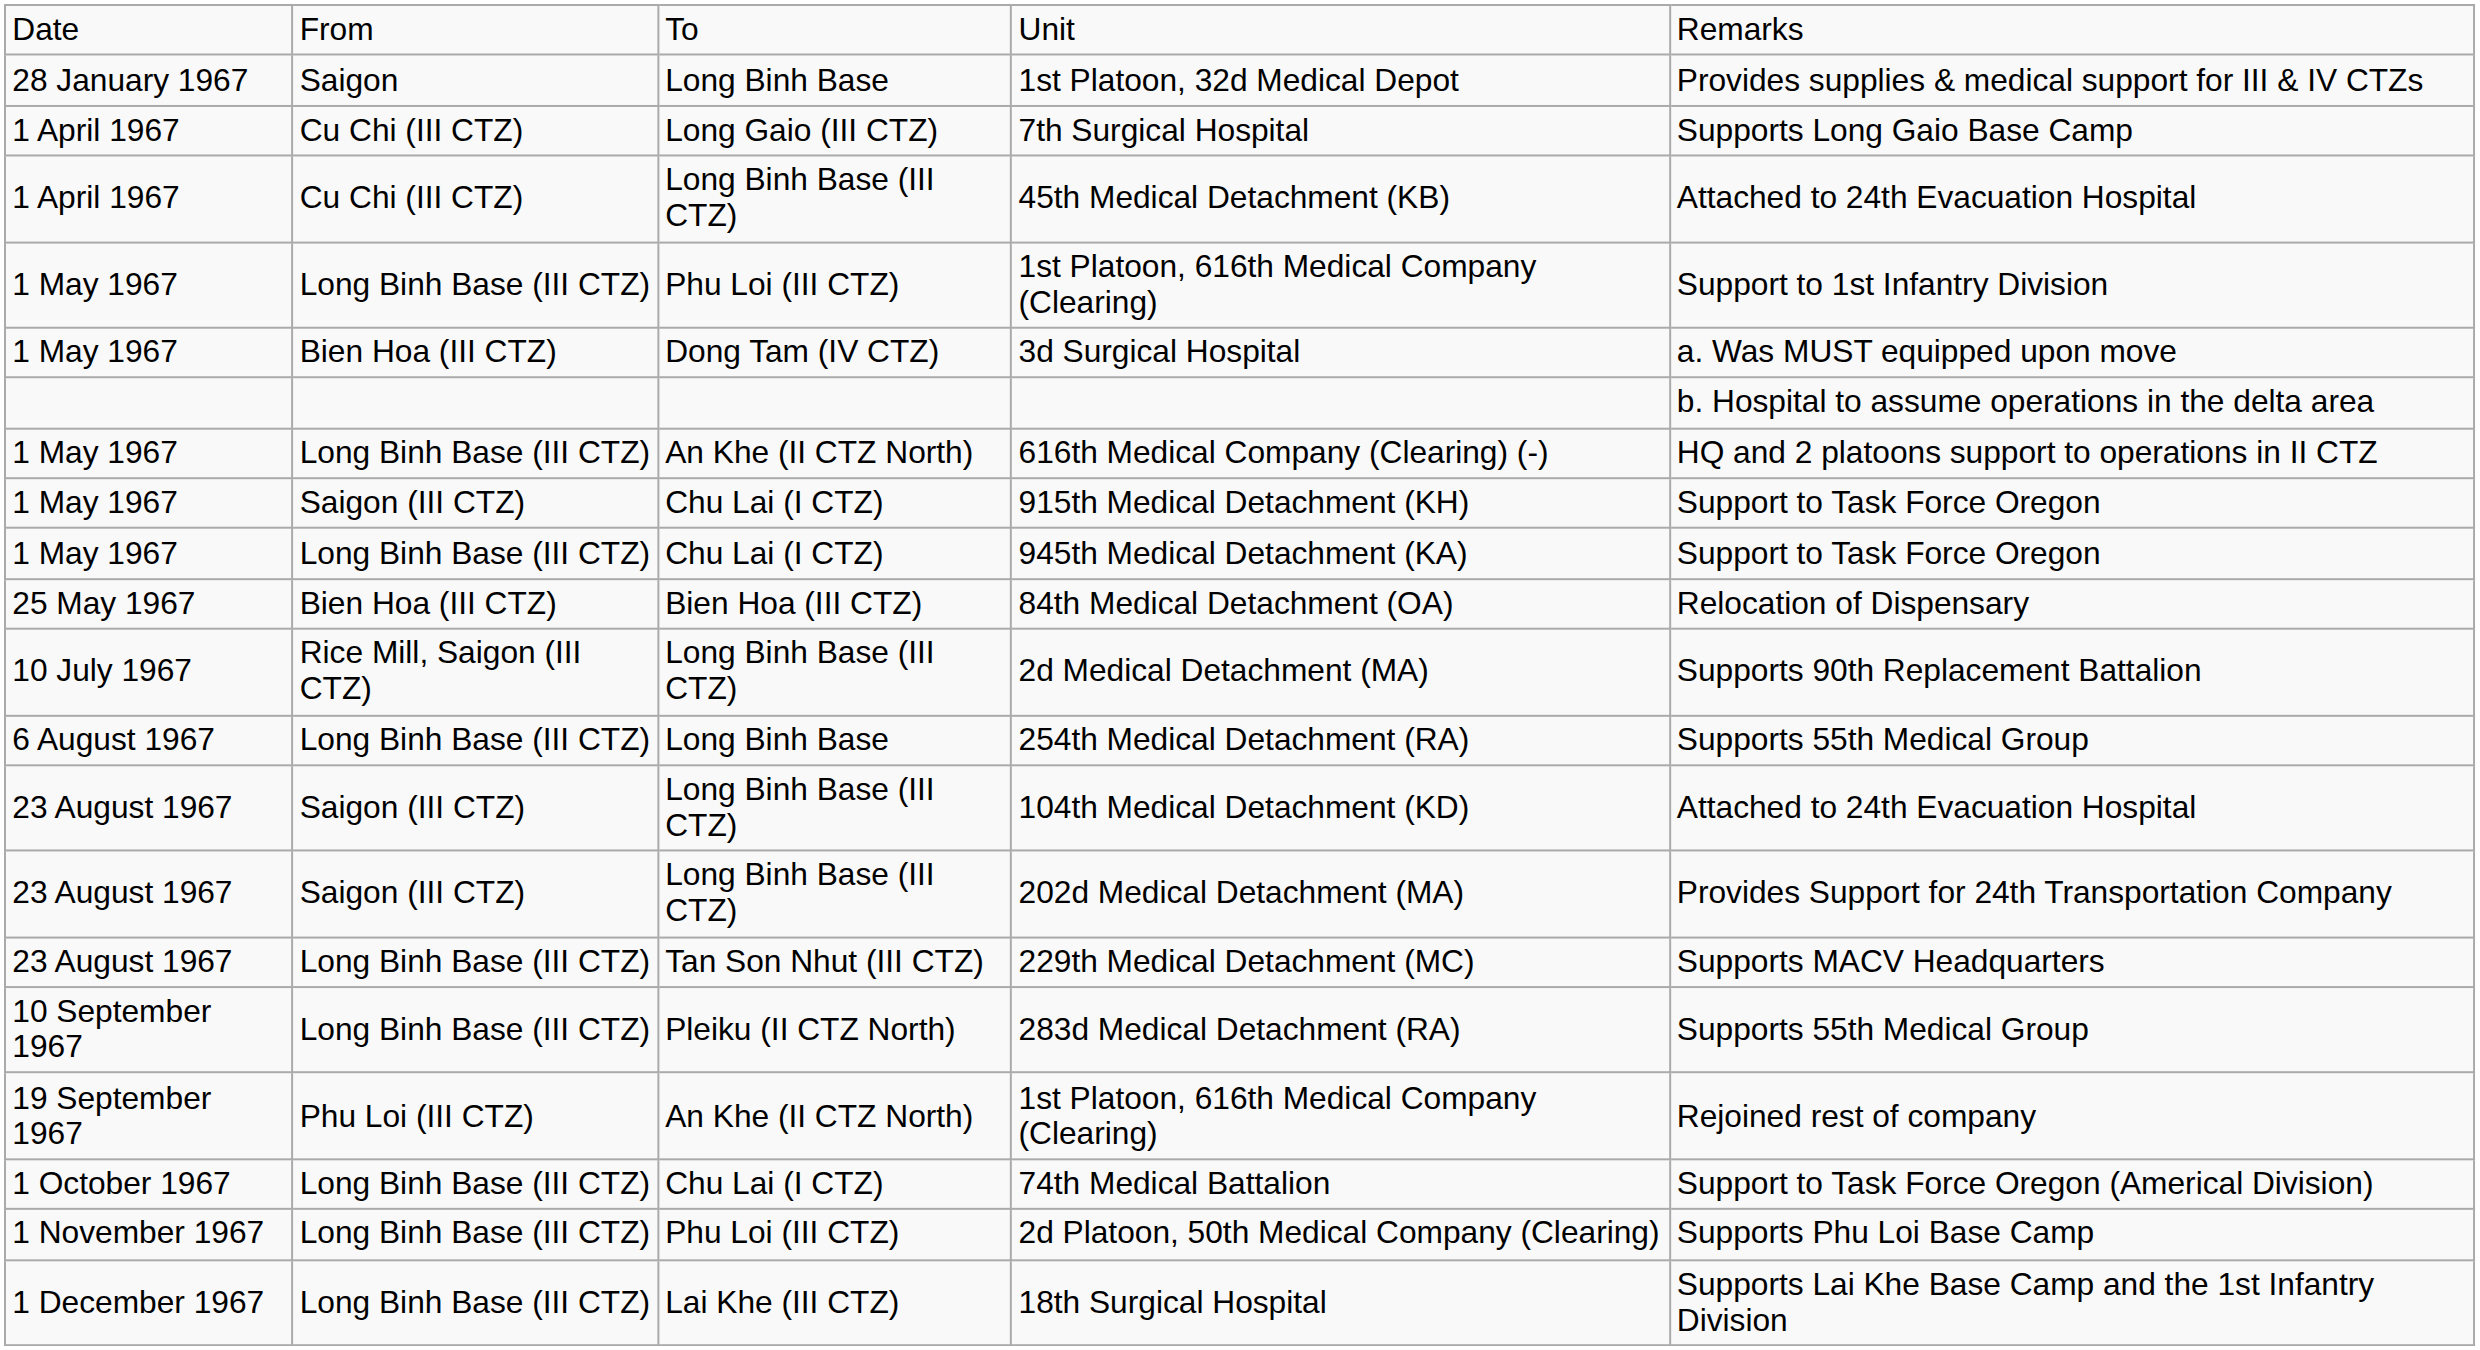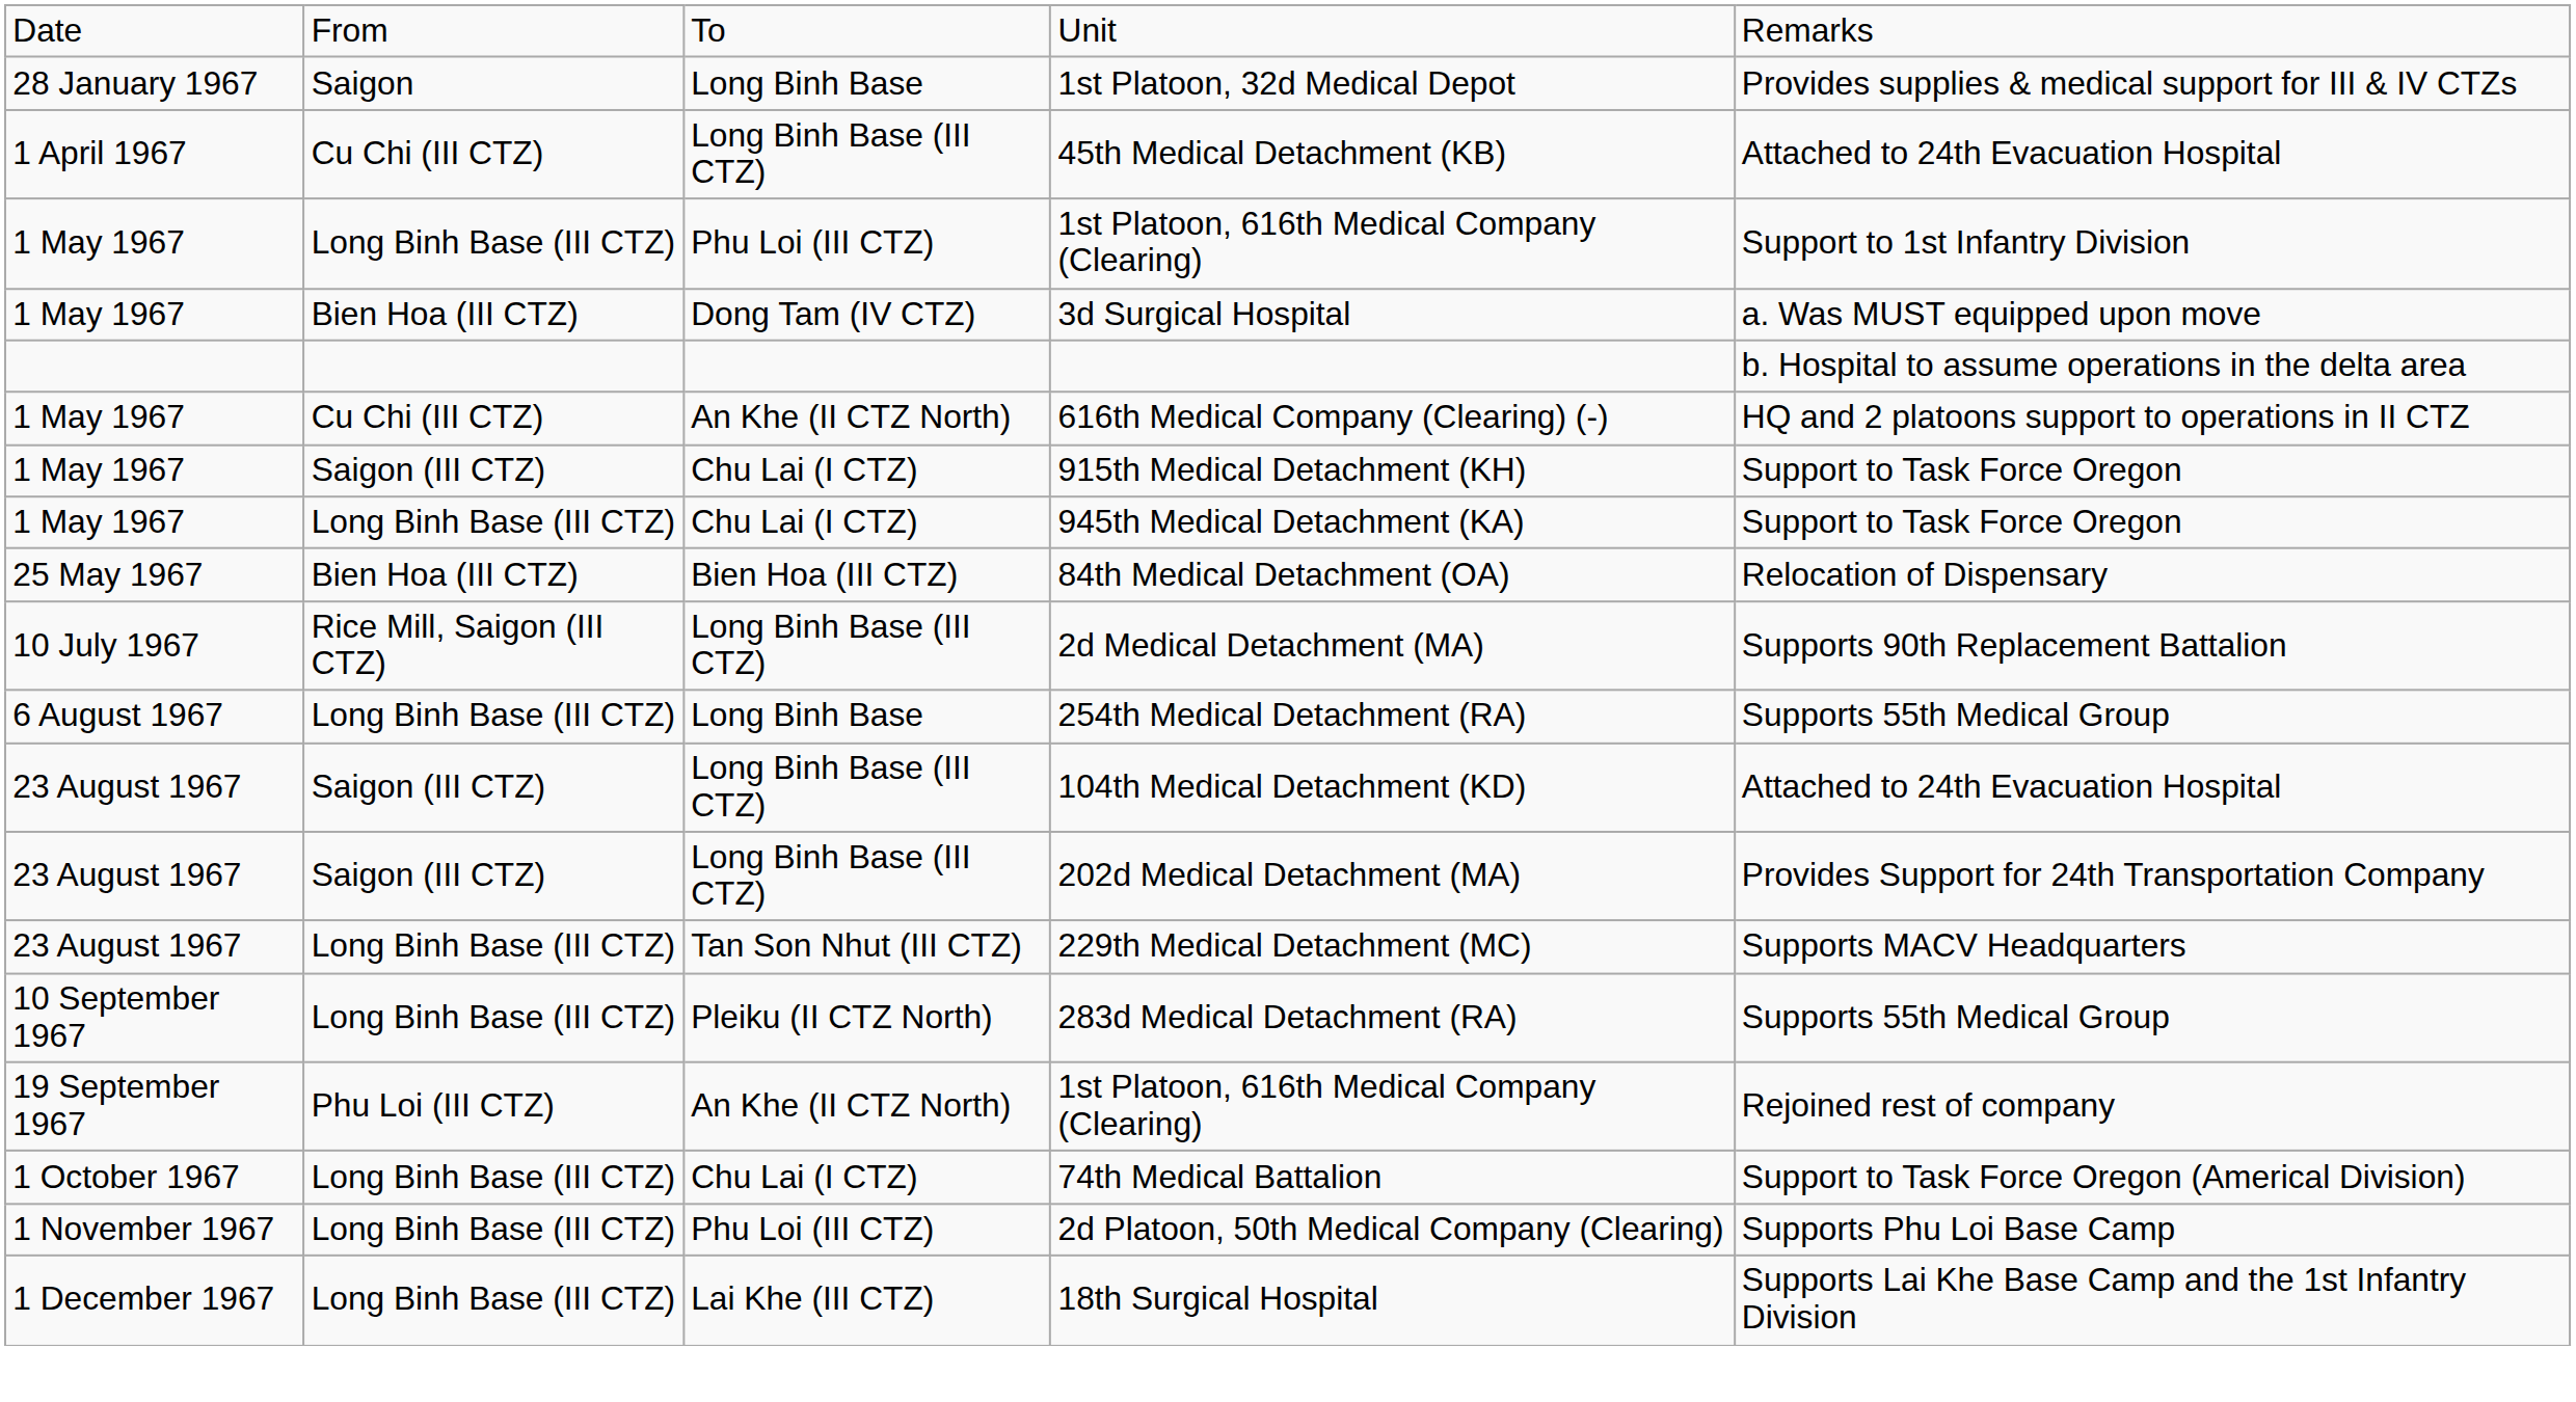 <table class="wikitable">
 <tr>
 <td>Date</td>
 <td>From</td>
 <td>To</td>
 <td>Unit</td>
 <td>Remarks</td>
 </tr>
 <tr>
 <td>28 January 1967</td>
 <td>Saigon</td>
 <td>Long Binh Base</td>
 <td>1st Platoon, 32d Medical Depot</td>
 <td>Provides supplies & medical support for III & IV CTZs</td>
-</tr>
-<tr>
-<td>1 April 1967</td>
-<td>Cu Chi (III CTZ)</td>
-<td>Long Gaio (III CTZ)</td>
-<td>7th Surgical Hospital</td>
-<td>Supports Long Gaio Base Camp</td>
 </tr>
 <tr>
 <td>1 April 1967</td>
 <td>Cu Chi (III CTZ)</td>
 <td>Long Binh Base (III CTZ)</td>
 <td>45th Medical Detachment (KB)</td>
 <td>Attached to 24th Evacuation Hospital</td>
 </tr>
 <tr>
 <td>1 May 1967</td>
 <td>Long Binh Base (III CTZ)</td>
 <td>Phu Loi (III CTZ)</td>
 <td>1st Platoon, 616th Medical Company (Clearing)</td>
 <td>Support to 1st Infantry Division</td>
 </tr>
 <tr>
 <td>1 May 1967</td>
 <td>Bien Hoa (III CTZ)</td>
 <td>Dong Tam (IV CTZ)</td>
 <td>3d Surgical Hospital</td>
 <td>a. Was MUST equipped upon move</td>
 </tr>
 <tr>
 <td></td>
 <td></td>
 <td></td>
 <td></td>
 <td>b. Hospital to assume operations in the delta area</td>
 </tr>
 <tr>
 <td>1 May 1967</td>
-<td>Long Binh Base (III CTZ)</td>
+<td>Cu Chi (III CTZ)</td>
 <td>An Khe (II CTZ North)</td>
 <td>616th Medical Company (Clearing) (-)</td>
 <td>HQ and 2 platoons support to operations in II CTZ</td>
 </tr>
 <tr>
 <td>1 May 1967</td>
 <td>Saigon (III CTZ)</td>
 <td>Chu Lai (I CTZ)</td>
 <td>915th Medical Detachment (KH)</td>
 <td>Support to Task Force Oregon</td>
 </tr>
 <tr>
 <td>1 May 1967</td>
 <td>Long Binh Base (III CTZ)</td>
 <td>Chu Lai (I CTZ)</td>
 <td>945th Medical Detachment (KA)</td>
 <td>Support to Task Force Oregon</td>
 </tr>
 <tr>
 <td>25 May 1967</td>
 <td>Bien Hoa (III CTZ)</td>
 <td>Bien Hoa (III CTZ)</td>
 <td>84th Medical Detachment (OA)</td>
 <td>Relocation of Dispensary</td>
 </tr>
 <tr>
 <td>10 July 1967</td>
 <td>Rice Mill, Saigon (III CTZ)</td>
 <td>Long Binh Base (III CTZ)</td>
 <td>2d Medical Detachment (MA)</td>
 <td>Supports 90th Replacement Battalion</td>
 </tr>
 <tr>
 <td>6 August 1967</td>
 <td>Long Binh Base (III CTZ)</td>
 <td>Long Binh Base</td>
 <td>254th Medical Detachment (RA)</td>
 <td>Supports 55th Medical Group</td>
 </tr>
 <tr>
 <td>23 August 1967</td>
 <td>Saigon (III CTZ)</td>
 <td>Long Binh Base (III CTZ)</td>
 <td>104th Medical Detachment (KD)</td>
 <td>Attached to 24th Evacuation Hospital</td>
 </tr>
 <tr>
 <td>23 August 1967</td>
 <td>Saigon (III CTZ)</td>
 <td>Long Binh Base (III CTZ)</td>
 <td>202d Medical Detachment (MA)</td>
 <td>Provides Support for 24th Transportation Company</td>
 </tr>
 <tr>
 <td>23 August 1967</td>
 <td>Long Binh Base (III CTZ)</td>
 <td>Tan Son Nhut (III CTZ)</td>
 <td>229th Medical Detachment (MC)</td>
 <td>Supports MACV Headquarters</td>
 </tr>
 <tr>
 <td>10 September 1967</td>
 <td>Long Binh Base (III CTZ)</td>
 <td>Pleiku (II CTZ North)</td>
 <td>283d Medical Detachment (RA)</td>
 <td>Supports 55th Medical Group</td>
 </tr>
 <tr>
 <td>19 September 1967</td>
 <td>Phu Loi (III CTZ)</td>
 <td>An Khe (II CTZ North)</td>
 <td>1st Platoon, 616th Medical Company (Clearing)</td>
 <td>Rejoined rest of company</td>
 </tr>
 <tr>
 <td>1 October 1967</td>
 <td>Long Binh Base (III CTZ)</td>
 <td>Chu Lai (I CTZ)</td>
 <td>74th Medical Battalion</td>
 <td>Support to Task Force Oregon (Americal Division)</td>
 </tr>
 <tr>
 <td>1 November 1967</td>
 <td>Long Binh Base (III CTZ)</td>
 <td>Phu Loi (III CTZ)</td>
 <td>2d Platoon, 50th Medical Company (Clearing)</td>
 <td>Supports Phu Loi Base Camp</td>
 </tr>
 <tr>
 <td>1 December 1967</td>
 <td>Long Binh Base (III CTZ)</td>
 <td>Lai Khe (III CTZ)</td>
 <td>18th Surgical Hospital</td>
 <td>Supports Lai Khe Base Camp and the 1st Infantry Division</td>
 </tr>
 <tr>
 </tr>
 </table>
